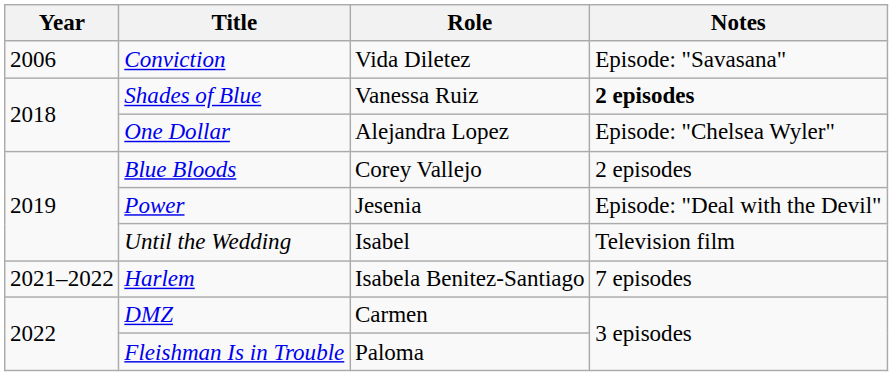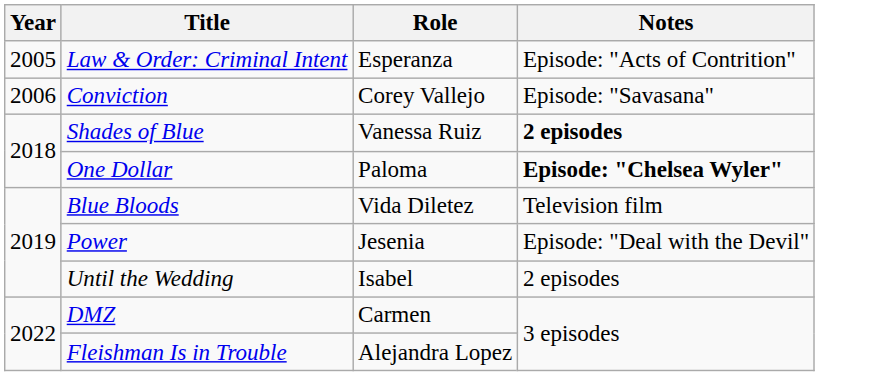 <table class="wikitable sortable">
 <tr>
 <th>Year</th>
 <th>Title</th>
 <th>Role</th>
 <th>Notes</th>
 </tr>
 <tr>
+<td>2005</td>
+<td><em><a href='#'>Law & Order: Criminal Intent</a></em></td>
+<td>Esperanza</td>
+<td>Episode: "Acts of Contrition"</td>
+</tr>
+<tr>
 <td>2006</td>
 <td><a href='#'><em>Conviction</em></a></td>
-<td>Vida Diletez</td>
+<td>Corey Vallejo</td>
 <td>Episode: "Savasana"</td>
 </tr>
 <tr>
 <td rowspan="2">2018</td>
 <td><a href='#'><em>Shades of Blue</em></a></td>
 <td>Vanessa Ruiz</td>
 <td><strong>2 episodes</strong></td>
 </tr>
 <tr>
 <td><a href='#'><em>One Dollar</em></a></td>
-<td>Alejandra Lopez</td>
-<td>Episode: "Chelsea Wyler"</td>
+<td>Paloma</td>
+<td><strong>Episode: "Chelsea Wyler"</strong></td>
 </tr>
 <tr>
 <td rowspan="3">2019</td>
 <td><a href='#'><em>Blue Bloods</em></a></td>
-<td>Corey Vallejo</td>
-<td>2 episodes</td>
+<td>Vida Diletez</td>
+<td>Television film</td>
 </tr>
 <tr>
 <td><a href='#'><em>Power</em></a></td>
 <td>Jesenia</td>
 <td>Episode: "Deal with the Devil"</td>
 </tr>
 <tr>
 <td><em>Until the Wedding</em></td>
 <td>Isabel</td>
-<td>Television film</td>
-</tr>
-<tr>
-<td>2021–2022</td>
-<td><a href='#'><em>Harlem</em></a></td>
-<td>Isabela Benitez-Santiago</td>
-<td>7 episodes</td>
+<td>2 episodes</td>
 </tr>
 <tr>
 <td rowspan="2">2022</td>
 <td><a href='#'><em>DMZ</em></a></td>
 <td>Carmen</td>
 <td rowspan="2">3 episodes</td>
 </tr>
 <tr>
 <td><a href='#'><em>Fleishman Is in Trouble</em></a></td>
-<td>Paloma</td>
+<td>Alejandra Lopez</td>
 </tr>
 </table>
